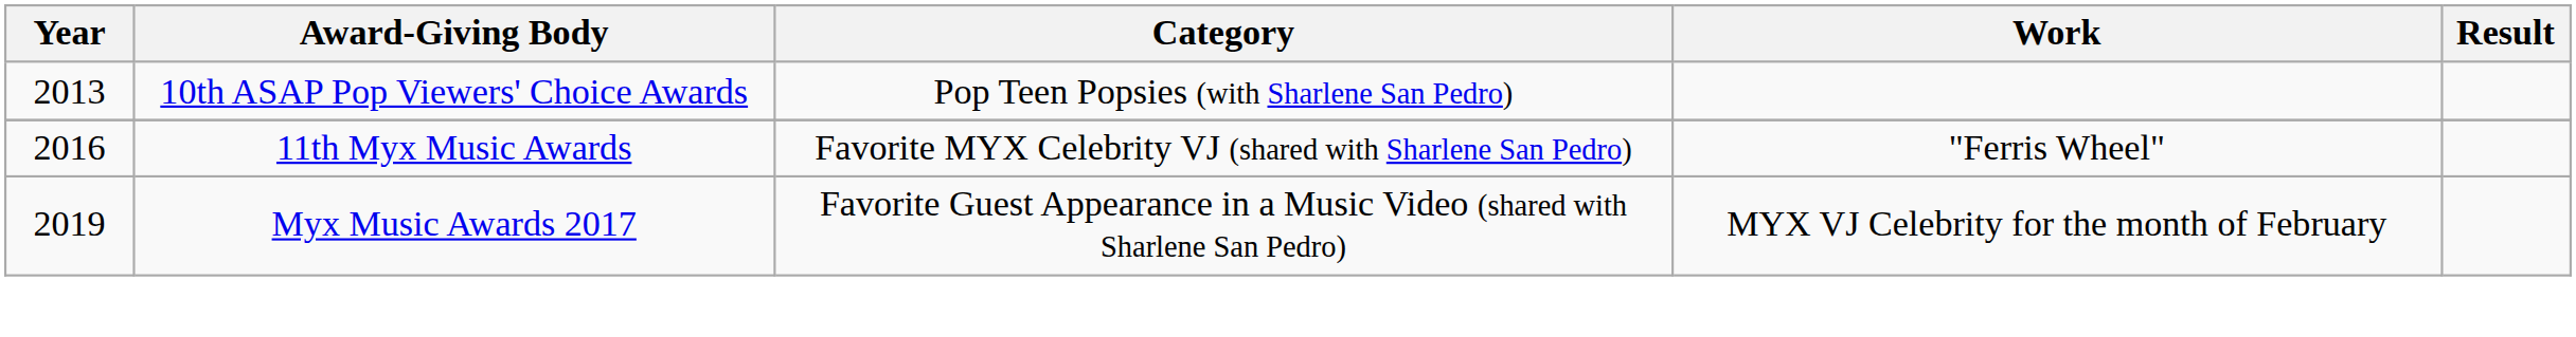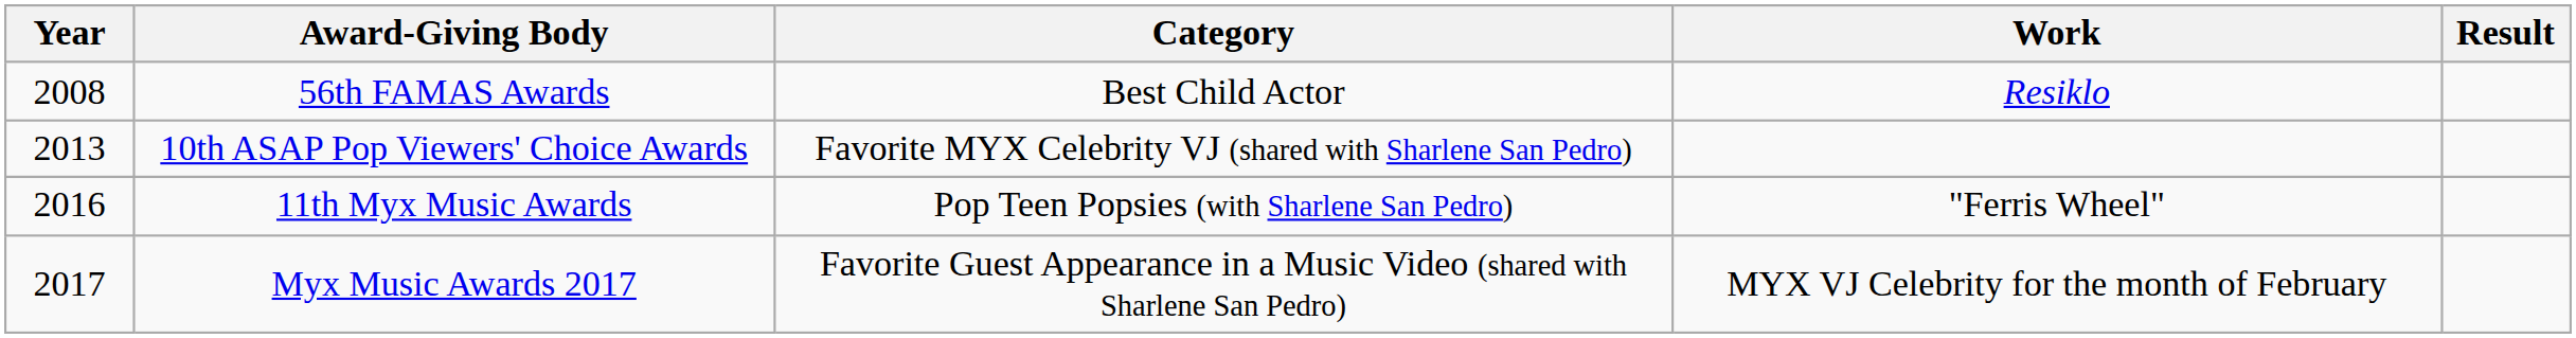 <table class="wikitable sortable" style="text-align: center; width:90%">
 <tr>
 <th width="5%">Year</th>
 <th width="25%">Award-Giving Body</th>
 <th width="35%">Category</th>
 <th width="30%">Work</th>
 <th width="5%">Result</th>
 </tr>
 <tr>
+<td>2008</td>
+<td><a href='#'>56th FAMAS Awards</a></td>
+<td>Best Child Actor</td>
+<td><em><a href='#'>Resiklo</a></em></td>
+<td></td>
+</tr>
+<tr>
 <td>2013</td>
 <td><a href='#'>10th ASAP Pop Viewers' Choice Awards</a></td>
-<td>Pop Teen Popsies <small>(with <a href='#'>Sharlene San Pedro</a>)</small></td>
+<td>Favorite MYX Celebrity VJ <small>(shared with <a href='#'>Sharlene San Pedro</a>)</small></td>
 <td></td>
 <td></td>
 </tr>
 <tr>
 </tr>
 <tr>
 <td>2016</td>
 <td><a href='#'>11th Myx Music Awards</a></td>
-<td>Favorite MYX Celebrity VJ <small>(shared with <a href='#'>Sharlene San Pedro</a>)</small></td>
+<td>Pop Teen Popsies <small>(with <a href='#'>Sharlene San Pedro</a>)</small></td>
 <td>"Ferris Wheel"</td>
 <td></td>
 </tr>
 <tr>
-<td>2019</td>
+<td>2017</td>
 <td><a href='#'>Myx Music Awards 2017</a></td>
 <td>Favorite Guest Appearance in a Music Video <small>(shared with Sharlene San Pedro)</small></td>
 <td>MYX VJ Celebrity for the month of February</td>
 <td></td>
 </tr>
 </table>
